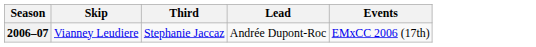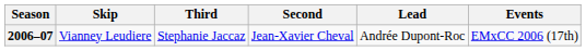 <table class="wikitable">
 <tr>
 <th scope="col">Season</th>
 <th scope="col">Skip</th>
 <th scope="col">Third</th>
+<th scope="col">Second</th>
 <th scope="col">Lead</th>
 <th scope="col">Events</th>
 </tr>
 <tr>
 <th scope="row">2006–07</th>
 <td><a href='#'>Vianney Leudiere</a></td>
 <td><a href='#'>Stephanie Jaccaz</a></td>
+<td><a href='#'>Jean-Xavier Cheval</a></td>
 <td>Andrée Dupont-Roc</td>
 <td><a href='#'>EMxCC 2006</a> (17th)</td>
 </tr>
 </table>
